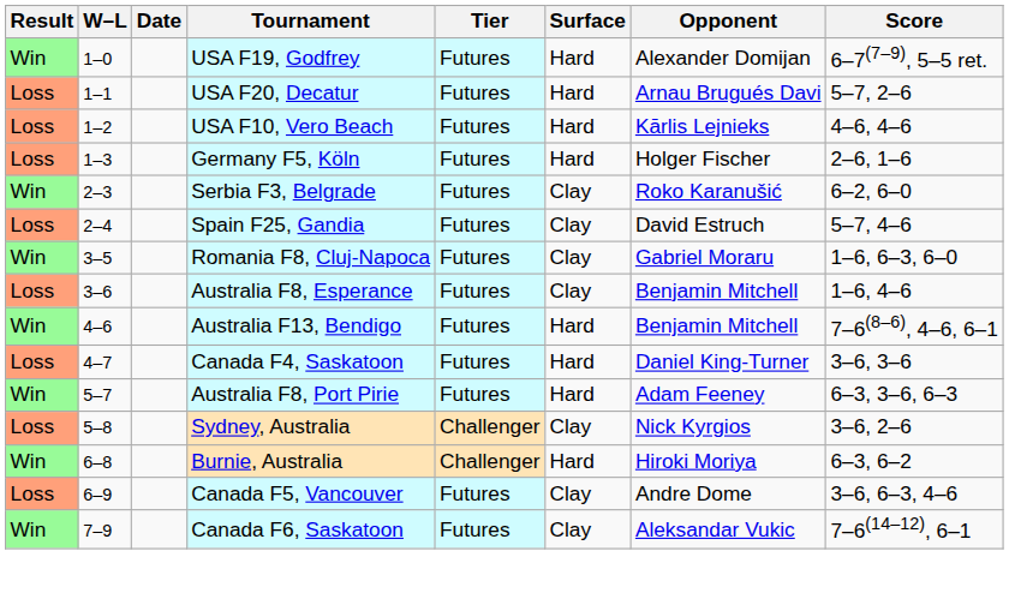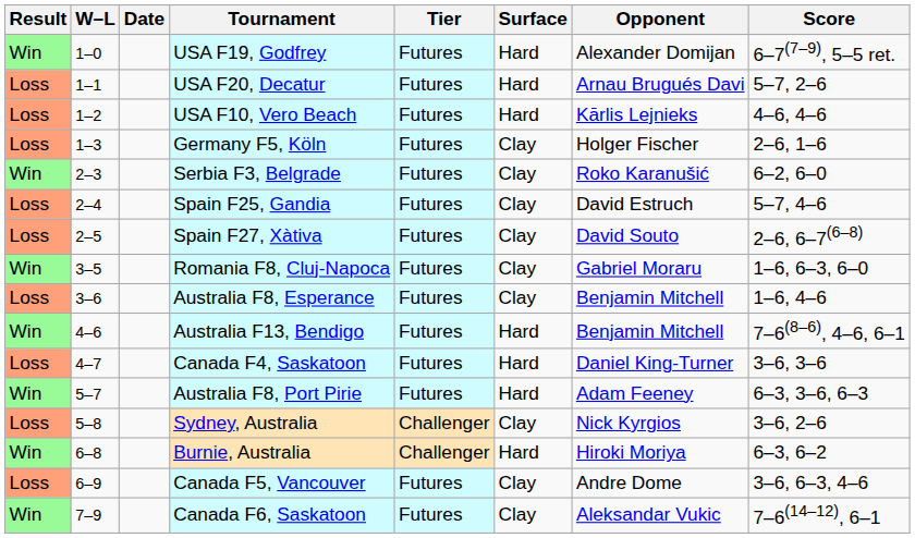 <table class="sortable wikitable">
 <tr>
 <th>Result</th>
 <th class=unsortable>W–L</th>
 <th>Date</th>
 <th>Tournament</th>
 <th>Tier</th>
 <th>Surface</th>
 <th>Opponent</th>
 <th class=unsortable>Score</th>
 </tr>
 <tr>
 <td bgcolor=98fb98>Win</td>
 <td><small>1–0</small></td>
 <td></td>
 <td style=background:#cffcff>USA F19, <a href='#'>Godfrey</a></td>
 <td style=background:#cffcff>Futures</td>
 <td>Hard</td>
 <td> Alexander Domijan</td>
 <td>6–7<sup>(7–9)</sup>, 5–5 ret.</td>
 </tr>
 <tr>
 <td bgcolor=ffa07a>Loss</td>
 <td><small>1–1</small></td>
 <td></td>
 <td style=background:#cffcff>USA F20, <a href='#'>Decatur</a></td>
 <td style=background:#cffcff>Futures</td>
 <td>Hard</td>
 <td> <a href='#'>Arnau Brugués Davi</a></td>
 <td>5–7, 2–6</td>
 </tr>
 <tr>
 <td bgcolor=ffa07a>Loss</td>
 <td><small>1–2</small></td>
 <td></td>
 <td style=background:#cffcff>USA F10, <a href='#'>Vero Beach</a></td>
 <td style=background:#cffcff>Futures</td>
 <td>Hard</td>
 <td> <a href='#'>Kārlis Lejnieks</a></td>
 <td>4–6, 4–6</td>
 </tr>
 <tr>
 <td bgcolor=ffa07a>Loss</td>
 <td><small>1–3</small></td>
 <td></td>
 <td style=background:#cffcff>Germany F5, <a href='#'>Köln</a></td>
 <td style=background:#cffcff>Futures</td>
-<td>Hard</td>
+<td>Clay</td>
 <td> Holger Fischer</td>
 <td>2–6, 1–6</td>
 </tr>
 <tr>
 <td bgcolor=98fb98>Win</td>
 <td><small>2–3</small></td>
 <td></td>
 <td style=background:#cffcff>Serbia F3, <a href='#'>Belgrade</a></td>
 <td style=background:#cffcff>Futures</td>
 <td>Clay</td>
 <td> <a href='#'>Roko Karanušić</a></td>
 <td>6–2, 6–0</td>
 </tr>
 <tr>
 <td bgcolor=ffa07a>Loss</td>
 <td><small>2–4</small></td>
 <td></td>
 <td style=background:#cffcff>Spain F25, <a href='#'>Gandia</a></td>
 <td style=background:#cffcff>Futures</td>
 <td>Clay</td>
 <td> David Estruch</td>
 <td>5–7, 4–6</td>
+</tr>
+<tr>
+<td bgcolor=ffa07a>Loss</td>
+<td><small>2–5</small></td>
+<td></td>
+<td style=background:#cffcff>Spain F27, <a href='#'>Xàtiva</a></td>
+<td style=background:#cffcff>Futures</td>
+<td>Clay</td>
+<td> <a href='#'>David Souto</a></td>
+<td>2–6, 6–7<sup>(6–8)</sup></td>
 </tr>
 <tr>
 <td bgcolor=98fb98>Win</td>
 <td><small>3–5</small></td>
 <td></td>
 <td style=background:#cffcff>Romania F8, <a href='#'>Cluj-Napoca</a></td>
 <td style=background:#cffcff>Futures</td>
 <td>Clay</td>
 <td> <a href='#'>Gabriel Moraru</a></td>
 <td>1–6, 6–3, 6–0</td>
 </tr>
 <tr>
 <td bgcolor=ffa07a>Loss</td>
 <td><small>3–6</small></td>
 <td></td>
 <td style=background:#cffcff>Australia F8, <a href='#'>Esperance</a></td>
 <td style=background:#cffcff>Futures</td>
 <td>Clay</td>
 <td> <a href='#'>Benjamin Mitchell</a></td>
 <td>1–6, 4–6</td>
 </tr>
 <tr>
 <td bgcolor=98fb98>Win</td>
 <td><small>4–6</small></td>
 <td></td>
 <td style=background:#cffcff>Australia F13, <a href='#'>Bendigo</a></td>
 <td style=background:#cffcff>Futures</td>
 <td>Hard</td>
 <td> <a href='#'>Benjamin Mitchell</a></td>
 <td>7–6<sup>(8–6)</sup>, 4–6, 6–1</td>
 </tr>
 <tr>
 <td bgcolor=ffa07a>Loss</td>
 <td><small>4–7</small></td>
 <td></td>
 <td style=background:#cffcff>Canada F4, <a href='#'>Saskatoon</a></td>
 <td style=background:#cffcff>Futures</td>
 <td>Hard</td>
 <td> <a href='#'>Daniel King-Turner</a></td>
 <td>3–6, 3–6</td>
 </tr>
 <tr>
 <td bgcolor=98fb98>Win</td>
 <td><small>5–7</small></td>
 <td></td>
 <td style=background:#cffcff>Australia F8, <a href='#'>Port Pirie</a></td>
 <td style=background:#cffcff>Futures</td>
 <td>Hard</td>
 <td> <a href='#'>Adam Feeney</a></td>
 <td>6–3, 3–6, 6–3</td>
 </tr>
 <tr>
 <td bgcolor=ffa07a>Loss</td>
 <td><small>5–8</small></td>
 <td><a href='#'></a></td>
 <td style=background:moccasin><a href='#'>Sydney</a>, Australia</td>
 <td style=background:moccasin>Challenger</td>
 <td>Clay</td>
 <td> <a href='#'>Nick Kyrgios</a></td>
 <td>3–6, 2–6</td>
 </tr>
 <tr>
 <td bgcolor=98fb98>Win</td>
 <td><small>6–8</small></td>
 <td><a href='#'></a></td>
 <td style=background:moccasin><a href='#'>Burnie</a>, Australia</td>
 <td style=background:moccasin>Challenger</td>
 <td>Hard</td>
 <td> <a href='#'>Hiroki Moriya</a></td>
 <td>6–3, 6–2</td>
 </tr>
 <tr>
 <td bgcolor=ffa07a>Loss</td>
 <td><small>6–9</small></td>
 <td></td>
 <td style=background:#cffcff>Canada F5, <a href='#'>Vancouver</a></td>
 <td style=background:#cffcff>Futures</td>
 <td>Clay</td>
 <td> Andre Dome</td>
 <td>3–6, 6–3, 4–6</td>
 </tr>
 <tr>
 <td bgcolor=98fb98>Win</td>
 <td><small>7–9</small></td>
 <td></td>
 <td style=background:#cffcff>Canada F6, <a href='#'>Saskatoon</a></td>
 <td style=background:#cffcff>Futures</td>
 <td>Clay</td>
 <td> <a href='#'>Aleksandar Vukic</a></td>
 <td>7–6<sup>(14–12)</sup>, 6–1</td>
 </tr>
 </table>
